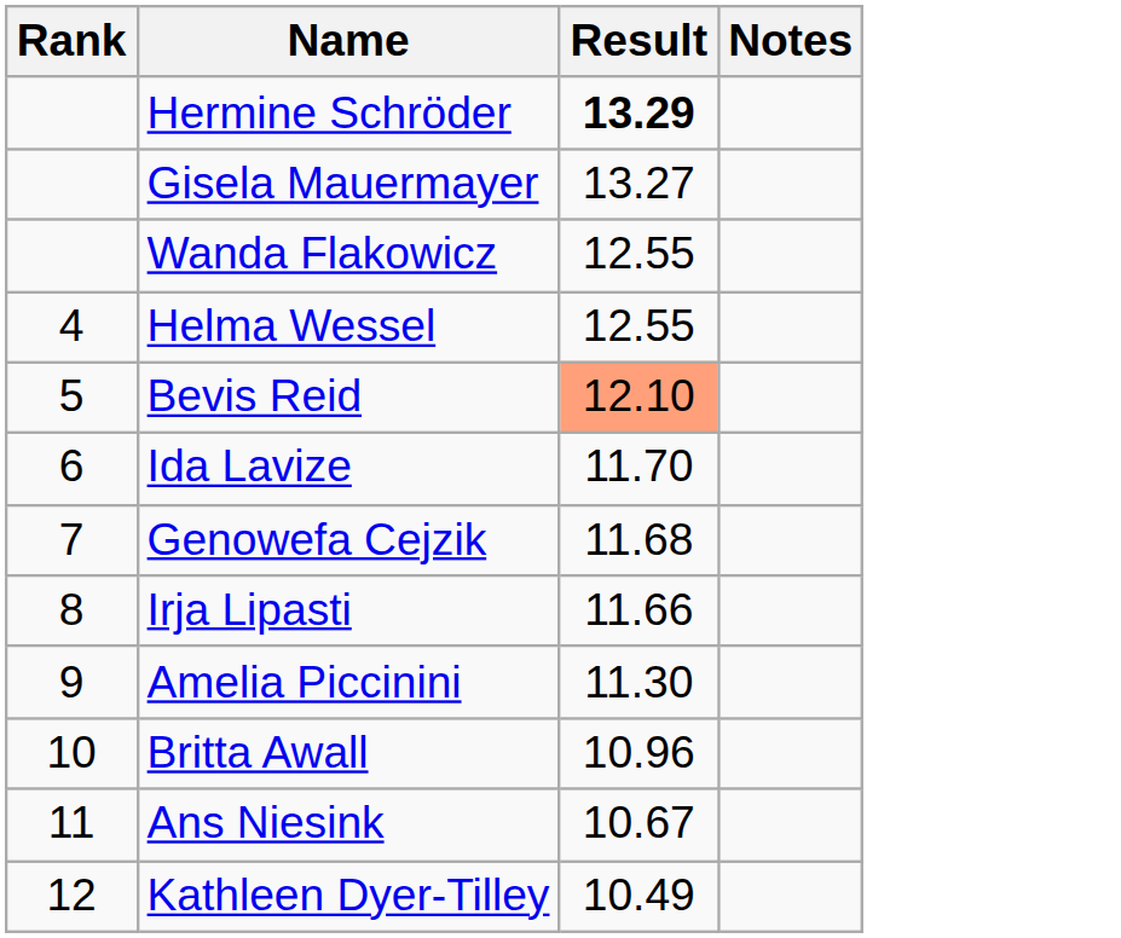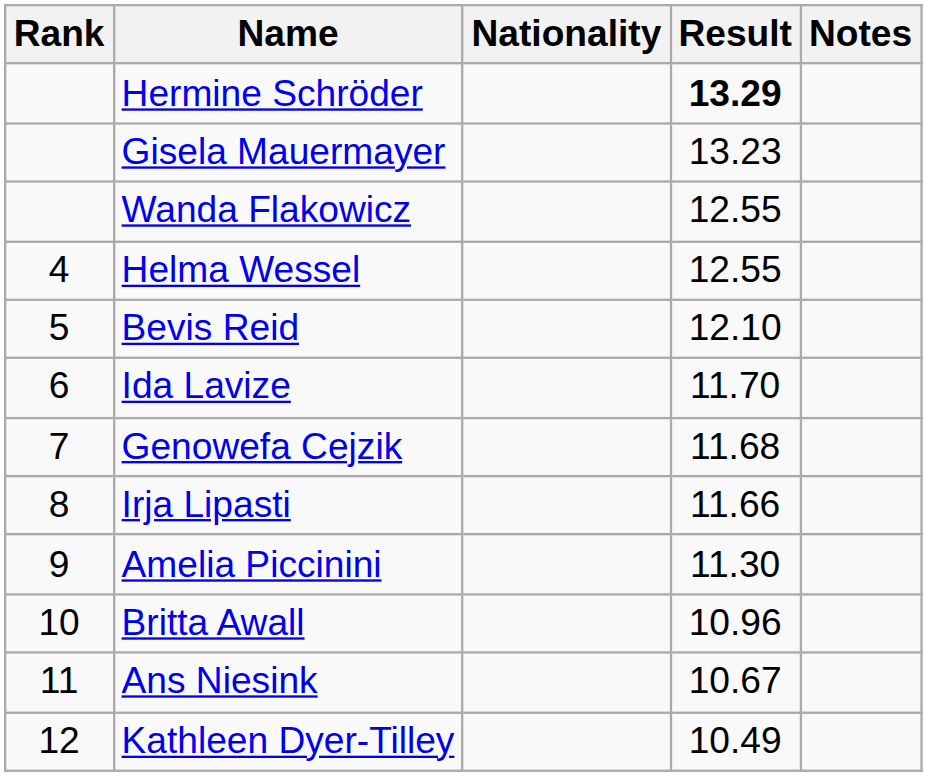 <table class="wikitable sortable" style="text-align:center">
 <tr>
 <th>Rank</th>
 <th>Name</th>
+<th>Nationality</th>
 <th>Result</th>
 <th>Notes</th>
 </tr>
 <tr>
 <td></td>
 <td align=left><a href='#'>Hermine Schröder</a></td>
+<td align=left></td>
 <td><strong>13.29</strong></td>
 <td></td>
 </tr>
 <tr>
 <td></td>
 <td align=left><a href='#'>Gisela Mauermayer</a></td>
-<td>13.27</td>
+<td align=left></td>
+<td>13.23</td>
 <td></td>
 </tr>
 <tr>
 <td></td>
 <td align=left><a href='#'>Wanda Flakowicz</a></td>
+<td align=left></td>
 <td>12.55</td>
 <td></td>
 </tr>
 <tr>
 <td>4</td>
 <td align=left><a href='#'>Helma Wessel</a></td>
+<td align=left></td>
 <td>12.55</td>
 <td></td>
 </tr>
 <tr>
 <td>5</td>
 <td align=left><a href='#'>Bevis Reid</a></td>
-<td style="background: lightsalmon;">12.10</td>
+<td align=left></td>
+<td>12.10</td>
 <td></td>
 </tr>
 <tr>
 <td>6</td>
 <td align=left><a href='#'>Ida Lavize</a></td>
+<td align=left></td>
 <td>11.70</td>
 <td></td>
 </tr>
 <tr>
 <td>7</td>
 <td align=left><a href='#'>Genowefa Cejzik</a></td>
+<td align=left></td>
 <td>11.68</td>
 <td></td>
 </tr>
 <tr>
 <td>8</td>
 <td align=left><a href='#'>Irja Lipasti</a></td>
+<td align=left></td>
 <td>11.66</td>
 <td></td>
 </tr>
 <tr>
 <td>9</td>
 <td align=left><a href='#'>Amelia Piccinini</a></td>
+<td align=left></td>
 <td>11.30</td>
 <td></td>
 </tr>
 <tr>
 <td>10</td>
 <td align=left><a href='#'>Britta Awall</a></td>
+<td align=left></td>
 <td>10.96</td>
 <td></td>
 </tr>
 <tr>
 <td>11</td>
 <td align=left><a href='#'>Ans Niesink</a></td>
+<td align=left></td>
 <td>10.67</td>
 <td></td>
 </tr>
 <tr>
 <td>12</td>
 <td align=left><a href='#'>Kathleen Dyer-Tilley</a></td>
+<td align=left></td>
 <td>10.49</td>
 <td></td>
 </tr>
 </table>
